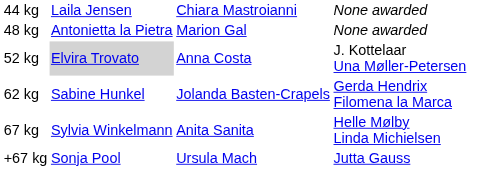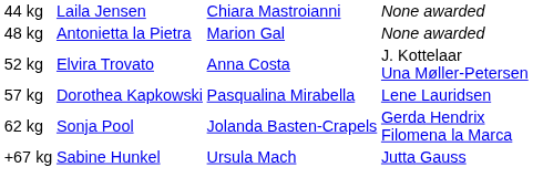 <table>
 <tr>
 <td>44 kg</td>
 <td> <a href='#'>Laila Jensen</a></td>
 <td> <a href='#'>Chiara Mastroianni</a></td>
 <td><em>None awarded</em></td>
 </tr>
 <tr>
 <td>48 kg</td>
 <td> <a href='#'>Antonietta la Pietra</a></td>
 <td> <a href='#'>Marion Gal</a></td>
 <td><em>None awarded</em></td>
 </tr>
 <tr>
 <td>52 kg</td>
-<td style="background: lightgrey;"> <a href='#'>Elvira Trovato</a></td>
+<td> <a href='#'>Elvira Trovato</a></td>
 <td> <a href='#'>Anna Costa</a></td>
 <td> J. Kottelaar <br>  <a href='#'>Una Møller-Petersen</a></td>
 </tr>
 <tr>
+<td>57 kg</td>
+<td> <a href='#'>Dorothea Kapkowski</a></td>
+<td> <a href='#'>Pasqualina Mirabella</a></td>
+<td> <a href='#'>Lene Lauridsen</a></td>
+</tr>
+<tr>
 <td>62 kg</td>
-<td> <a href='#'>Sabine Hunkel</a></td>
+<td> <a href='#'>Sonja Pool</a></td>
 <td> <a href='#'>Jolanda Basten-Crapels</a></td>
 <td> <a href='#'>Gerda Hendrix</a> <br>  <a href='#'>Filomena la Marca</a></td>
 </tr>
 <tr>
-<td>67 kg</td>
-<td> <a href='#'>Sylvia Winkelmann</a></td>
-<td> <a href='#'>Anita Sanita</a></td>
-<td> <a href='#'>Helle Mølby</a> <br>  <a href='#'>Linda Michielsen</a></td>
-</tr>
-<tr>
 <td>+67 kg</td>
-<td> <a href='#'>Sonja Pool</a></td>
+<td> <a href='#'>Sabine Hunkel</a></td>
 <td> <a href='#'>Ursula Mach</a></td>
 <td> <a href='#'>Jutta Gauss</a></td>
 </tr>
 </table>
